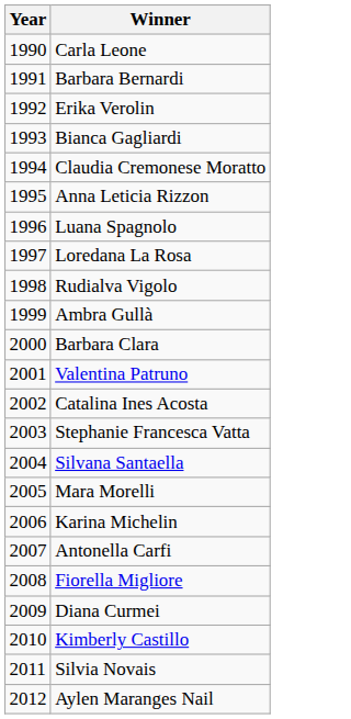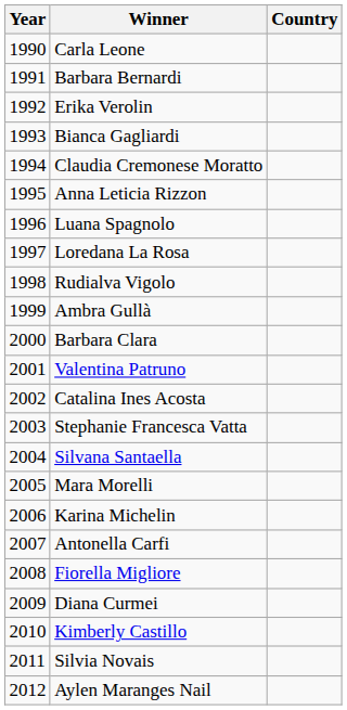 <table class="wikitable">
 <tr>
 <th>Year</th>
 <th>Winner</th>
+<th>Country</th>
 </tr>
 <tr>
 <td>1990</td>
 <td>Carla Leone</td>
+<td></td>
 </tr>
 <tr>
 <td>1991</td>
 <td>Barbara Bernardi</td>
+<td></td>
 </tr>
 <tr>
 <td>1992</td>
 <td>Erika Verolin</td>
+<td></td>
 </tr>
 <tr>
 <td>1993</td>
 <td>Bianca Gagliardi</td>
+<td></td>
 </tr>
 <tr>
 <td>1994</td>
 <td>Claudia Cremonese Moratto</td>
+<td></td>
 </tr>
 <tr>
 <td>1995</td>
 <td>Anna Leticia Rizzon</td>
+<td></td>
 </tr>
 <tr>
 <td>1996</td>
 <td>Luana Spagnolo</td>
+<td></td>
 </tr>
 <tr>
 <td>1997</td>
 <td>Loredana La Rosa</td>
+<td></td>
 </tr>
 <tr>
 <td>1998</td>
 <td>Rudialva Vigolo</td>
+<td></td>
 </tr>
 <tr>
 <td>1999</td>
 <td>Ambra Gullà</td>
+<td></td>
 </tr>
 <tr>
 <td>2000</td>
 <td>Barbara Clara</td>
+<td></td>
 </tr>
 <tr>
 <td>2001</td>
 <td><a href='#'>Valentina Patruno</a></td>
+<td></td>
 </tr>
 <tr>
 <td>2002</td>
 <td>Catalina Ines Acosta</td>
+<td></td>
 </tr>
 <tr>
 <td>2003</td>
 <td>Stephanie Francesca Vatta</td>
+<td></td>
 </tr>
 <tr>
 <td>2004</td>
 <td><a href='#'>Silvana Santaella</a></td>
+<td></td>
 </tr>
 <tr>
 <td>2005</td>
 <td>Mara Morelli</td>
+<td></td>
 </tr>
 <tr>
 <td>2006</td>
 <td>Karina Michelin</td>
+<td></td>
 </tr>
 <tr>
 <td>2007</td>
 <td>Antonella Carfi</td>
+<td></td>
 </tr>
 <tr>
 <td>2008</td>
 <td><a href='#'>Fiorella Migliore</a></td>
+<td></td>
 </tr>
 <tr>
 <td>2009</td>
 <td>Diana Curmei</td>
+<td></td>
 </tr>
 <tr>
 <td>2010</td>
 <td><a href='#'>Kimberly Castillo</a></td>
+<td></td>
 </tr>
 <tr>
 <td>2011</td>
 <td>Silvia Novais</td>
+<td></td>
 </tr>
 <tr>
 <td>2012</td>
 <td>Aylen Maranges Nail</td>
+<td></td>
 </tr>
 </table>
